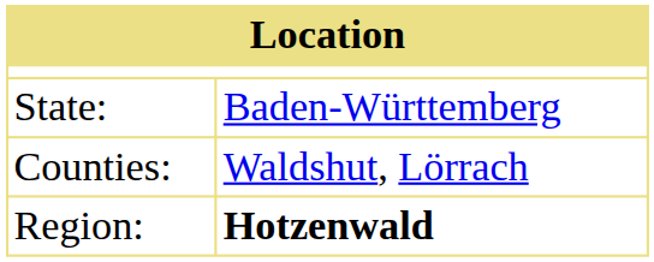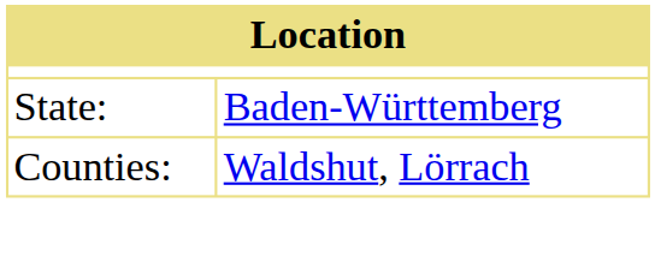 <table border="0" cellpadding="2" cellspacing="1" style="float:right; empty-cells:show; width:250px; margin-left:1em; margin-bottom:0,5em; background:#EBE085;">
 <tr>
 <th colspan="2" align=center bgcolor="#EBE085"><strong>Location</strong></th>
 </tr>
 <tr bgcolor="#FFFFFF">
 <td colspan="2" style="text-align:center; font-size:smaller"></td>
 </tr>
 <tr bgcolor="#FFFFFF">
 <td>State:</td>
 <td><a href='#'>Baden-Württemberg</a></td>
 </tr>
 <tr bgcolor="#FFFFFF">
 <td>Counties:</td>
 <td><a href='#'>Waldshut</a>, <a href='#'>Lörrach</a></td>
 </tr>
-<tr bgcolor="#FFFFFF">
-<td>Region:</td>
-<td><strong>Hotzenwald</strong></td>
-</tr>
 </table>
